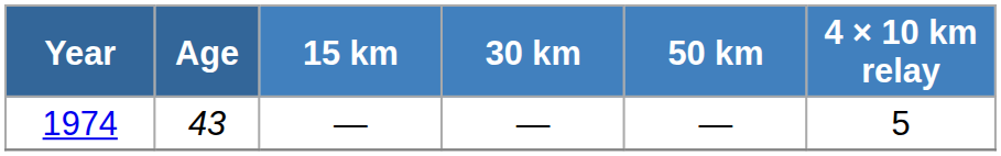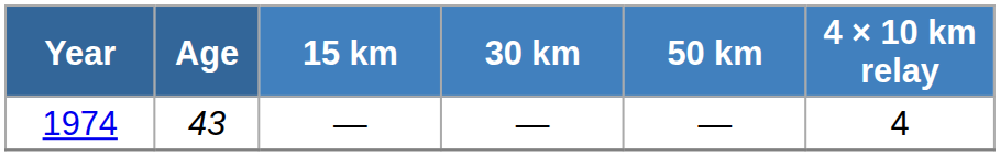 <table class="wikitable" style="font-size:95%; text-align:center; border:grey solid 1px; border-collapse:collapse; background:#ffffff;">
 <tr>
 <th style="background-color:#369; color:white; width:60px;"> Year </th>
 <th style="background-color:#369; color:white; width:40px;"> Age </th>
 <th style="background-color:#4180be; color:white; width:75px;"> 15 km </th>
 <th style="background-color:#4180be; color:white; width:75px;"> 30 km </th>
 <th style="background-color:#4180be; color:white; width:75px;"> 50 km </th>
 <th style="background-color:#4180be; color:white; width:75px;"> 4 × 10 km <br> relay </th>
 </tr>
 <tr>
 <td><a href='#'>1974</a></td>
 <td><em>43</em></td>
 <td>—</td>
 <td>—</td>
 <td>—</td>
-<td>5</td>
+<td>4</td>
 </tr>
 <tr>
 </tr>
 </table>
